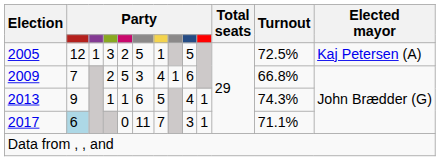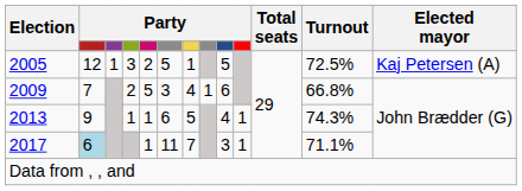 <table class="wikitable">
 <tr>
 <th rowspan="2">Election</th>
 <th colspan="9">Party</th>
 <th rowspan="2">Total<br>seats</th>
 <th rowspan="2">Turnout</th>
 <th rowspan="2">Elected<br>mayor</th>
 </tr>
 <tr>
 <td style="background:#B5211D;"><strong><a href='#'></a></strong></td>
 <td style="background:#843A93;"><strong><a href='#'></a></strong></td>
 <td style="background:#89A920;"><strong><a href='#'></a></strong></td>
 <td style="background:#C9096C;"><strong><a href='#'></a></strong></td>
 <td style="background:#8B8989;"><strong><a href='#'></a></strong></td>
 <td style="background:#F4D44D;"><strong><a href='#'></a></strong></td>
 <td style="background:#8B8989;"><strong></strong></td>
 <td style="background:#254C85;"><strong><a href='#'></a></strong></td>
 <td style="background:#FF0000;"><strong><a href='#'></a></strong></td>
 </tr>
 <tr>
 <td><a href='#'>2005</a></td>
 <td>12</td>
 <td>1</td>
 <td>3</td>
 <td>2</td>
 <td>5</td>
 <td>1</td>
 <td style="background:#CDC9C9;"></td>
 <td>5</td>
 <td style="background:#CDC9C9;" rowspan="2"></td>
 <td rowspan="4">29</td>
 <td>72.5%</td>
 <td><a href='#'>Kaj Petersen</a> (A)</td>
 </tr>
 <tr>
 <td><a href='#'>2009</a></td>
 <td>7</td>
 <td style="background:#CDC9C9;" rowspan="3"></td>
 <td>2</td>
 <td>5</td>
 <td>3</td>
 <td>4</td>
 <td>1</td>
 <td>6</td>
 <td>66.8%</td>
 <td rowspan="3">John Brædder (G)</td>
 </tr>
 <tr>
 <td><a href='#'>2013</a></td>
 <td>9</td>
 <td>1</td>
 <td>1</td>
 <td>6</td>
 <td>5</td>
 <td style="background:#CDC9C9;" rowspan="2"></td>
 <td>4</td>
 <td>1</td>
 <td>74.3%</td>
 </tr>
 <tr>
 <td><a href='#'>2017</a></td>
 <td style="background: lightblue;">6</td>
 <td style="background:#CDC9C9;"></td>
-<td>0</td>
+<td>1</td>
 <td>11</td>
 <td>7</td>
 <td>3</td>
 <td>1</td>
 <td>71.1%</td>
 </tr>
 <tr>
 <td colspan="14">Data from , ,  and </td>
 </tr>
 </table>
